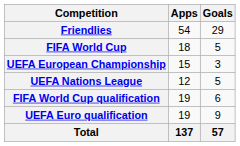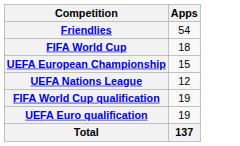 <table class="wikitable plainrowheaders sortable" style="text-align:center; font-size:95%">
 <tr>
 <th scope="col">Competition</th>
 <th scope="col">Apps</th>
-<th scope="col">Goals</th>
 </tr>
 <tr>
 <th scope="row"><a href='#'>Friendlies</a></th>
 <td>54</td>
-<td>29</td>
 </tr>
 <tr>
 <th scope="row"><a href='#'>FIFA World Cup</a></th>
 <td>18</td>
-<td>5</td>
 </tr>
 <tr>
 <th scope="row"><a href='#'>UEFA European Championship</a></th>
 <td>15</td>
-<td>3</td>
 </tr>
 <tr>
 <th scope="row"><a href='#'>UEFA Nations League</a></th>
 <td>12</td>
-<td>5</td>
 </tr>
 <tr>
 <th scope="row"><a href='#'>FIFA World Cup qualification</a></th>
 <td>19</td>
-<td>6</td>
 </tr>
 <tr>
 <th scope="row"><a href='#'>UEFA Euro qualification</a></th>
 <td>19</td>
-<td>9</td>
 </tr>
 <tr>
 <th>Total</th>
 <th>137</th>
-<th>57</th>
 </tr>
 </table>
